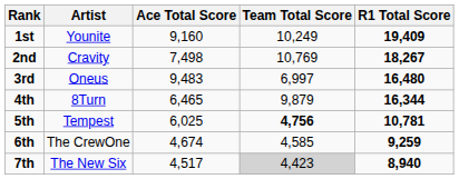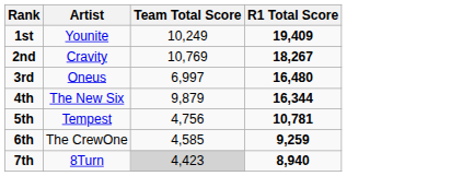 <table class="wikitable sortable" style="text-align:center">
 <tr>
 <th>Rank</th>
 <th>Artist</th>
-<th>Ace Total Score</th>
 <th>Team Total Score</th>
 <th>R1 Total Score</th>
 </tr>
 <tr>
 <td><strong>1st</strong></td>
 <td><a href='#'>Younite</a></td>
-<td>9,160</td>
 <td>10,249</td>
 <td><strong>19,409</strong></td>
 </tr>
 <tr>
 <td><strong>2nd</strong></td>
 <td><a href='#'>Cravity</a></td>
-<td>7,498</td>
 <td>10,769</td>
 <td><strong>18,267</strong></td>
 </tr>
 <tr>
 <td><strong>3rd</strong></td>
 <td><a href='#'>Oneus</a></td>
-<td>9,483</td>
 <td>6,997</td>
 <td><strong>16,480</strong></td>
 </tr>
 <tr>
 <td><strong>4th</strong></td>
-<td><a href='#'>8Turn</a></td>
-<td>6,465</td>
+<td><a href='#'>The New Six</a></td>
 <td>9,879</td>
 <td><strong>16,344</strong></td>
 </tr>
 <tr>
 <td><strong>5th</strong></td>
 <td><a href='#'>Tempest</a></td>
-<td>6,025</td>
-<td><strong>4,756</strong></td>
+<td>4,756</td>
 <td><strong>10,781</strong></td>
 </tr>
 <tr>
 <td><strong>6th</strong></td>
 <td>The CrewOne</td>
-<td>4,674</td>
 <td>4,585</td>
 <td><strong>9,259</strong></td>
 </tr>
 <tr>
 <td><strong>7th</strong></td>
-<td><a href='#'>The New Six</a></td>
-<td>4,517</td>
+<td><a href='#'>8Turn</a></td>
 <td style="background: lightgrey;">4,423</td>
 <td><strong>8,940</strong></td>
 </tr>
 </table>
